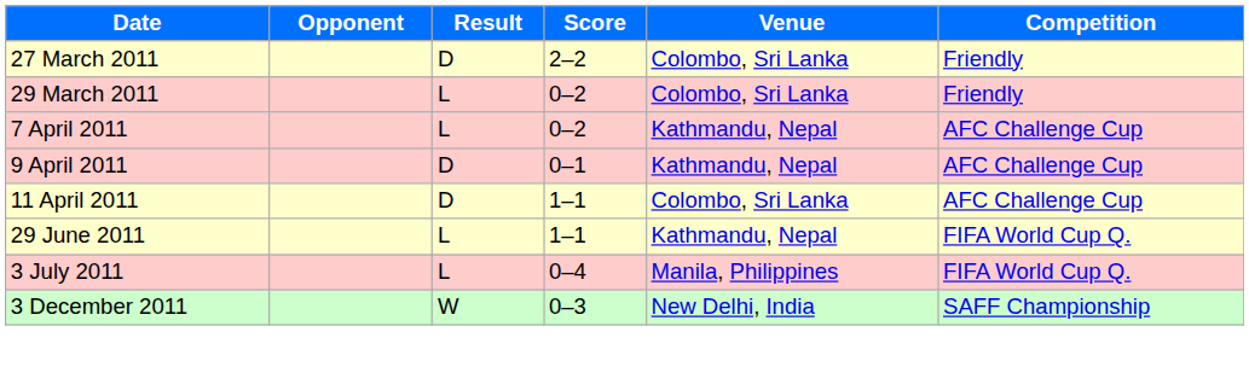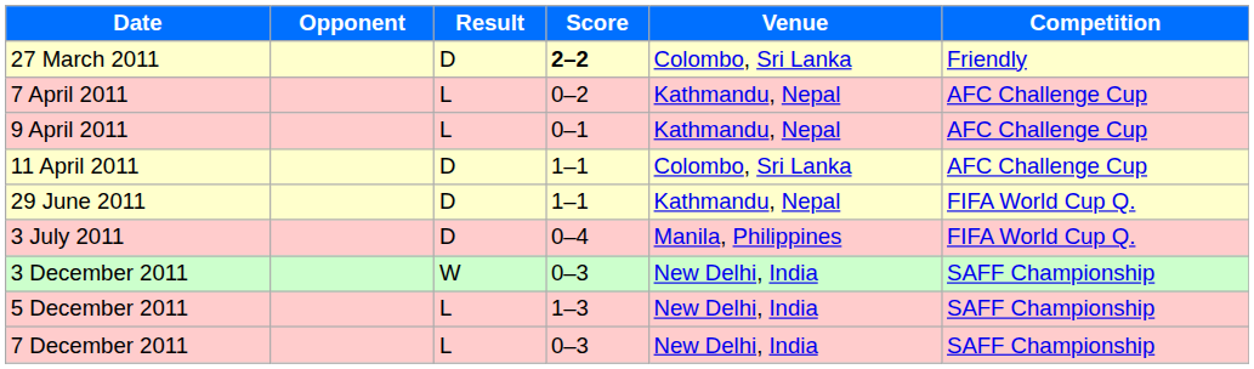 <table width=100% class="wikitable">
 <tr>
 <th style="background:#0070FF;color:white;">Date</th>
 <th style="background:#0070FF;color:white;">Opponent</th>
 <th style="background:#0070FF;color:white;">Result</th>
 <th style="background:#0070FF;color:white;">Score</th>
 <th style="background:#0070FF;color:white;">Venue</th>
 <th style="background:#0070FF;color:white;">Competition</th>
 </tr>
 <tr>
 </tr>
 <tr style="background:#FFFFCC;">
 <td>27 March 2011</td>
 <td></td>
 <td>D</td>
-<td>2–2</td>
-<td> <a href='#'>Colombo</a>, <a href='#'>Sri Lanka</a></td>
-<td><a href='#'>Friendly</a></td>
-</tr>
-<tr style="background:#FCC;">
-<td>29 March 2011</td>
-<td></td>
-<td>L</td>
-<td>0–2</td>
+<td><strong>2–2</strong></td>
 <td> <a href='#'>Colombo</a>, <a href='#'>Sri Lanka</a></td>
 <td><a href='#'>Friendly</a></td>
 </tr>
 <tr style="background:#FCC;">
 <td>7 April 2011</td>
 <td></td>
 <td>L</td>
 <td>0–2</td>
 <td> <a href='#'>Kathmandu</a>, <a href='#'>Nepal</a></td>
 <td><a href='#'>AFC Challenge Cup</a></td>
 </tr>
 <tr style="background:#FCC;">
 <td>9 April 2011</td>
 <td></td>
-<td>D</td>
+<td>L</td>
 <td>0–1</td>
 <td> <a href='#'>Kathmandu</a>, <a href='#'>Nepal</a></td>
 <td><a href='#'>AFC Challenge Cup</a></td>
 </tr>
 <tr style="background:#FFFFCC;">
 <td>11 April 2011</td>
 <td></td>
 <td>D</td>
 <td>1–1</td>
 <td> <a href='#'>Colombo</a>, <a href='#'>Sri Lanka</a></td>
 <td><a href='#'>AFC Challenge Cup</a></td>
 </tr>
 <tr style="background:#FFFFCC;">
 <td>29 June 2011</td>
 <td></td>
-<td>L</td>
+<td>D</td>
 <td>1–1</td>
 <td> <a href='#'>Kathmandu</a>, <a href='#'>Nepal</a></td>
 <td><a href='#'>FIFA World Cup Q.</a></td>
 </tr>
 <tr style="background:#FCC;">
 <td>3 July 2011</td>
 <td></td>
-<td>L</td>
+<td>D</td>
 <td>0–4</td>
 <td> <a href='#'>Manila</a>, <a href='#'>Philippines</a></td>
 <td><a href='#'>FIFA World Cup Q.</a></td>
 </tr>
 <tr style="background:#CCFFCC;">
 <td>3 December 2011</td>
 <td></td>
 <td>W</td>
 <td>0–3</td>
 <td> <a href='#'>New Delhi</a>, <a href='#'>India</a></td>
 <td><a href='#'>SAFF Championship</a></td>
 </tr>
+<tr style="background:#FCC;">
+<td>5 December 2011</td>
+<td></td>
+<td>L</td>
+<td>1–3</td>
+<td> <a href='#'>New Delhi</a>, <a href='#'>India</a></td>
+<td><a href='#'>SAFF Championship</a></td>
+</tr>
+<tr style="background:#FCC;">
+<td>7 December 2011</td>
+<td></td>
+<td>L</td>
+<td>0–3</td>
+<td> <a href='#'>New Delhi</a>, <a href='#'>India</a></td>
+<td><a href='#'>SAFF Championship</a></td>
+</tr>
 </table>
